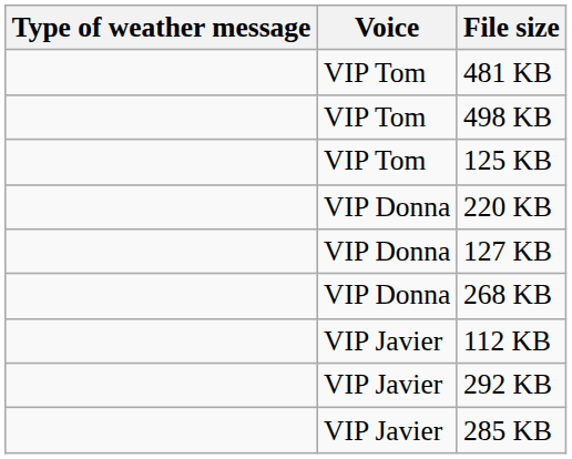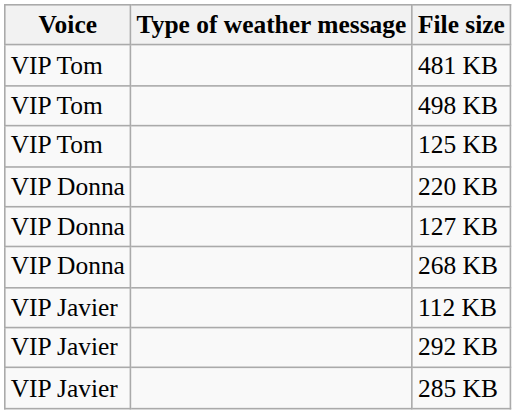 <table class="wikitable">
 <tr>
+<th>Voice</th>
 <th>Type of weather message</th>
-<th>Voice</th>
 <th>File size</th>
 </tr>
 <tr>
+<td>VIP Tom</td>
 <td></td>
-<td>VIP Tom</td>
 <td>481 KB</td>
 </tr>
 <tr>
+<td>VIP Tom</td>
 <td></td>
-<td>VIP Tom</td>
 <td>498 KB</td>
 </tr>
 <tr>
+<td>VIP Tom</td>
 <td></td>
-<td>VIP Tom</td>
 <td>125 KB</td>
 </tr>
 <tr>
+<td>VIP Donna</td>
 <td></td>
-<td>VIP Donna</td>
 <td>220 KB</td>
 </tr>
 <tr>
+<td>VIP Donna</td>
 <td></td>
-<td>VIP Donna</td>
 <td>127 KB</td>
 </tr>
 <tr>
+<td>VIP Donna</td>
 <td></td>
-<td>VIP Donna</td>
 <td>268 KB</td>
 </tr>
 <tr>
+<td>VIP Javier</td>
 <td></td>
-<td>VIP Javier</td>
 <td>112 KB</td>
 </tr>
 <tr>
+<td>VIP Javier</td>
 <td></td>
-<td>VIP Javier</td>
 <td>292 KB</td>
 </tr>
 <tr>
+<td>VIP Javier</td>
 <td></td>
-<td>VIP Javier</td>
 <td>285 KB</td>
 </tr>
 </table>
